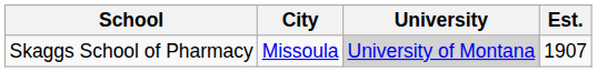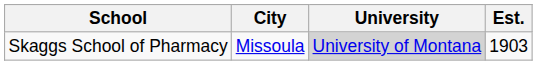 <table class="wikitable sortable">
 <tr>
 <th scope="col">School</th>
 <th scope="col">City</th>
 <th scope="col">University</th>
 <th scope="col">Est.</th>
 </tr>
 <tr>
 <td>Skaggs School of Pharmacy</td>
 <td><a href='#'>Missoula</a></td>
 <td style="background: lightgrey;"><a href='#'>University of Montana</a></td>
-<td>1907</td>
+<td>1903</td>
 </tr>
 </table>
